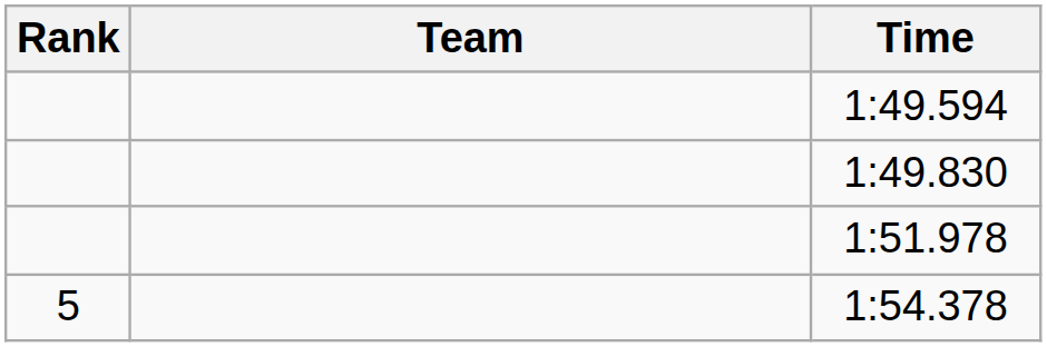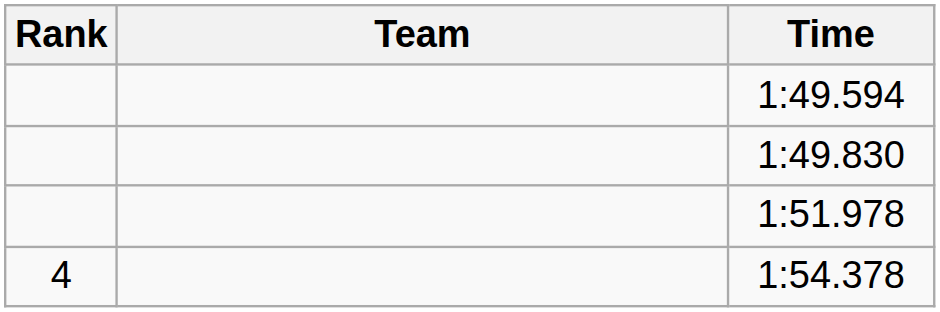 <table class=wikitable style="text-align:center">
 <tr>
 <th width=40>Rank</th>
 <th width=250>Team</th>
 <th width=80>Time</th>
 </tr>
 <tr>
 <td></td>
 <td align=left></td>
 <td>1:49.594</td>
 </tr>
 <tr>
 <td></td>
 <td align=left></td>
 <td>1:49.830</td>
 </tr>
 <tr>
 <td></td>
 <td align=left></td>
 <td>1:51.978</td>
 </tr>
 <tr>
-<td>5</td>
+<td>4</td>
 <td align=left></td>
 <td>1:54.378</td>
 </tr>
 </table>
